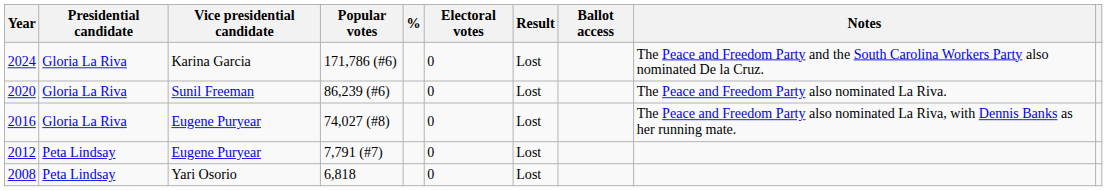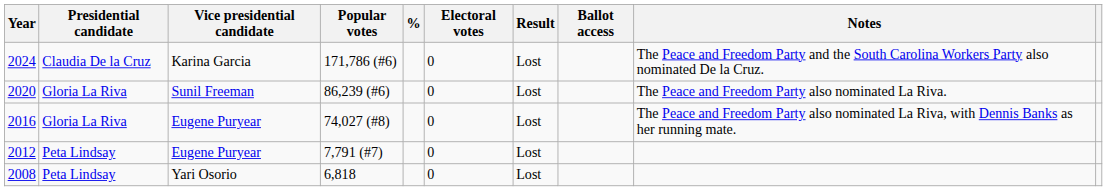 <table class="wikitable sortable" style="font-size:100%">
 <tr>
 <th>Year</th>
 <th>Presidential candidate</th>
 <th>Vice presidential candidate</th>
 <th>Popular votes</th>
 <th>%</th>
 <th>Electoral votes</th>
 <th>Result</th>
 <th>Ballot access</th>
 <th>Notes</th>
 <th></th>
 </tr>
 <tr>
 <td><a href='#'>2024</a></td>
-<td><a href='#'>Gloria La Riva</a></td>
+<td><a href='#'>Claudia De la Cruz</a></td>
 <td>Karina Garcia</td>
 <td>171,786  (#6)</td>
 <td></td>
 <td>0</td>
 <td> Lost</td>
 <td></td>
 <td>The <a href='#'>Peace and Freedom Party</a> and the <a href='#'>South Carolina Workers Party</a> also nominated De la Cruz.</td>
 <td></td>
 </tr>
 <tr>
 <td><a href='#'>2020</a></td>
 <td><a href='#'>Gloria La Riva</a></td>
 <td><a href='#'>Sunil Freeman</a></td>
 <td>86,239 (#6)</td>
 <td></td>
 <td>0</td>
 <td> Lost</td>
 <td></td>
 <td>The <a href='#'>Peace and Freedom Party</a> also nominated La Riva.</td>
 <td></td>
 </tr>
 <tr>
 <td><a href='#'>2016</a></td>
 <td><a href='#'>Gloria La Riva</a></td>
 <td><a href='#'>Eugene Puryear</a></td>
 <td>74,027 (#8)</td>
 <td></td>
 <td>0</td>
 <td> Lost</td>
 <td></td>
 <td>The <a href='#'>Peace and Freedom Party</a> also nominated La Riva, with <a href='#'>Dennis Banks</a> as her running mate.</td>
 <td></td>
 </tr>
 <tr>
 <td><a href='#'>2012</a></td>
 <td><a href='#'>Peta Lindsay</a></td>
 <td><a href='#'>Eugene Puryear</a></td>
 <td>7,791 (#7)</td>
 <td></td>
 <td>0</td>
 <td> Lost</td>
 <td></td>
 <td></td>
 <td></td>
 </tr>
 <tr>
 <td><a href='#'>2008</a></td>
 <td><a href='#'>Peta Lindsay</a></td>
 <td>Yari Osorio</td>
 <td>6,818</td>
 <td></td>
 <td>0</td>
 <td> Lost</td>
 <td></td>
 <td></td>
 <td></td>
 </tr>
 </table>
